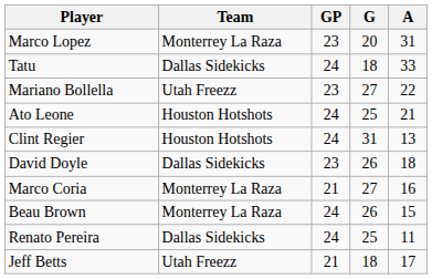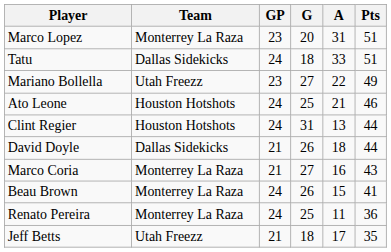 <table class="wikitable">
 <tr>
 <th width="30%">Player</th>
 <th width="30%">Team</th>
 <th width="7.5%">GP</th>
 <th width="7.5%">G</th>
 <th width="7.5%">A</th>
+<th width="7.5%">Pts</th>
 </tr>
 <tr align=center>
 <td align=left>Marco Lopez</td>
 <td align=left>Monterrey La Raza</td>
 <td>23</td>
 <td>20</td>
 <td>31</td>
+<td>51</td>
 </tr>
 <tr align=center>
 <td align=left>Tatu</td>
 <td align=left>Dallas Sidekicks</td>
 <td>24</td>
 <td>18</td>
 <td>33</td>
+<td>51</td>
 </tr>
 <tr align=center>
 <td align=left>Mariano Bollella</td>
 <td align=left>Utah Freezz</td>
 <td>23</td>
 <td>27</td>
 <td>22</td>
+<td>49</td>
 </tr>
 <tr align=center>
 <td align=left>Ato Leone</td>
 <td align=left>Houston Hotshots</td>
 <td>24</td>
 <td>25</td>
 <td>21</td>
+<td>46</td>
 </tr>
 <tr align=center>
 <td align=left>Clint Regier</td>
 <td align=left>Houston Hotshots</td>
 <td>24</td>
 <td>31</td>
 <td>13</td>
+<td>44</td>
 </tr>
 <tr align=center>
 <td align=left>David Doyle</td>
 <td align=left>Dallas Sidekicks</td>
-<td>23</td>
+<td>21</td>
 <td>26</td>
 <td>18</td>
+<td>44</td>
 </tr>
 <tr align=center>
 <td align=left>Marco Coria</td>
 <td align=left>Monterrey La Raza</td>
 <td>21</td>
 <td>27</td>
 <td>16</td>
+<td>43</td>
 </tr>
 <tr align=center>
 <td align=left>Beau Brown</td>
 <td align=left>Monterrey La Raza</td>
 <td>24</td>
 <td>26</td>
 <td>15</td>
+<td>41</td>
 </tr>
 <tr align=center>
 <td align=left>Renato Pereira</td>
-<td align=left>Dallas Sidekicks</td>
+<td align=left>Monterrey La Raza</td>
 <td>24</td>
 <td>25</td>
 <td>11</td>
+<td>36</td>
 </tr>
 <tr align=center>
 <td align=left>Jeff Betts</td>
 <td align=left>Utah Freezz</td>
 <td>21</td>
 <td>18</td>
 <td>17</td>
+<td>35</td>
 </tr>
 </table>
